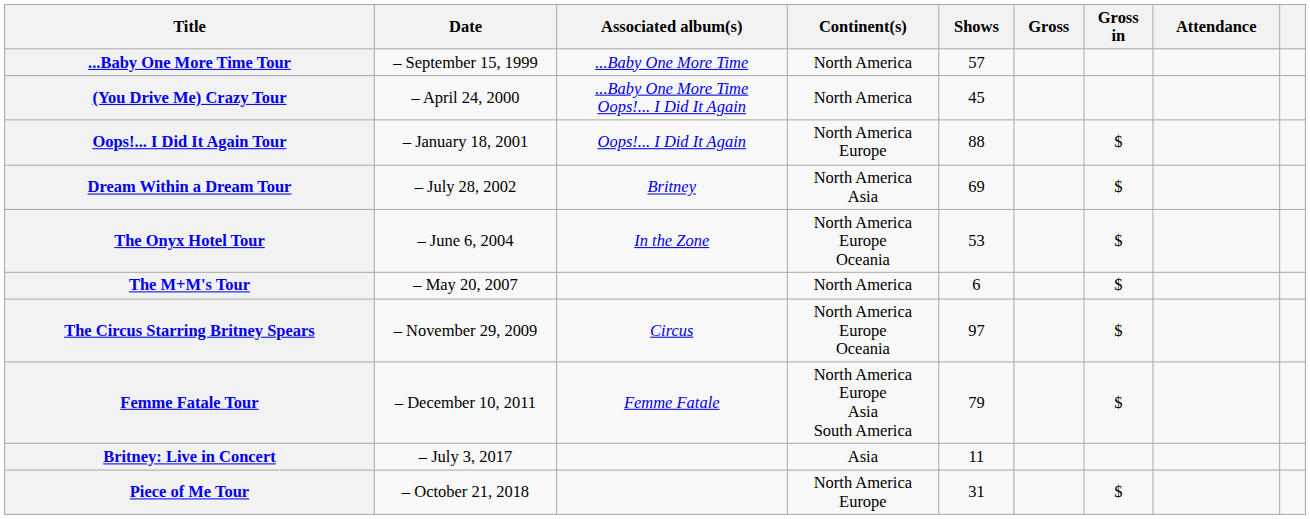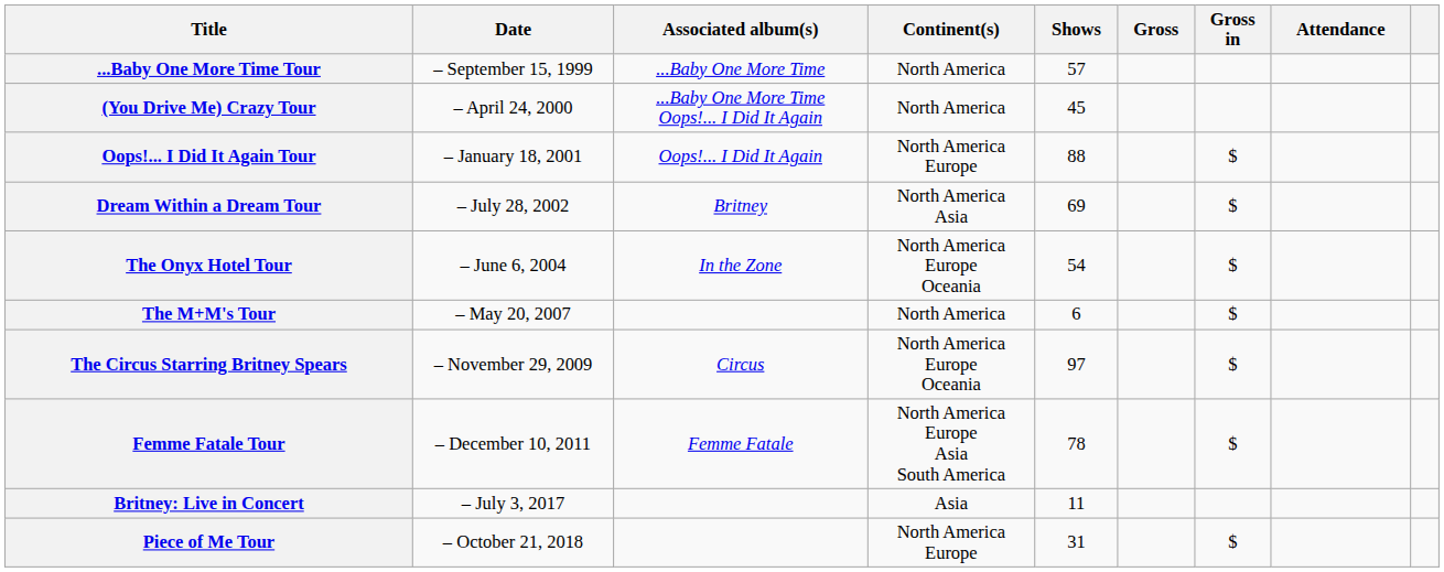 <table class="wikitable sortable plainrowheaders" style="text-align:center;" width=100%>
 <tr>
 <th scope="col">Title</th>
 <th scope="col" width=14%>Date</th>
 <th scope="col">Associated album(s)</th>
 <th scope="col">Continent(s)</th>
 <th scope="col">Shows</th>
 <th scope="col">Gross</th>
 <th scope="col">Gross <br>in </th>
 <th scope="col">Attendance</th>
 <th scope="col" width=2% class="unsortable"></th>
 </tr>
 <tr>
 <th scope="row"><a href='#'>...Baby One More Time Tour</a></th>
 <td> – September 15, 1999</td>
 <td><em><a href='#'>...Baby One More Time</a></em></td>
 <td>North America</td>
 <td>57</td>
 <td></td>
 <td></td>
 <td></td>
 <td><br></td>
 </tr>
 <tr>
 <th scope="row"><a href='#'>(You Drive Me) Crazy Tour</a></th>
 <td> – April 24, 2000</td>
 <td><em><a href='#'>...Baby One More Time</a></em><br><em><a href='#'>Oops!... I Did It Again</a></em></td>
 <td>North America</td>
 <td>45</td>
 <td></td>
 <td></td>
 <td></td>
 <td></td>
 </tr>
 <tr>
 <th scope="row"><a href='#'>Oops!... I Did It Again Tour</a></th>
 <td> – January 18, 2001</td>
 <td><em><a href='#'>Oops!... I Did It Again</a></em></td>
 <td> North America<br>Europe</td>
 <td>88</td>
 <td></td>
 <td>$</td>
 <td></td>
 <td><br></td>
 </tr>
 <tr>
 <th scope="row"><a href='#'>Dream Within a Dream Tour</a></th>
 <td> – July 28, 2002</td>
 <td><em><a href='#'>Britney</a></em></td>
 <td> North America<br>Asia</td>
 <td>69</td>
 <td></td>
 <td>$</td>
 <td></td>
 <td><br></td>
 </tr>
 <tr>
 <th scope="row"><a href='#'>The Onyx Hotel Tour</a></th>
 <td> – June 6, 2004</td>
 <td><em><a href='#'>In the Zone</a></em></td>
 <td> North America<br>Europe<br>Oceania</td>
-<td>53</td>
+<td>54</td>
 <td></td>
 <td>$</td>
 <td></td>
 <td></td>
 </tr>
 <tr>
 <th scope="row"><a href='#'>The M+M's Tour</a></th>
 <td> – May 20, 2007</td>
 <td></td>
 <td>North America</td>
 <td>6</td>
 <td></td>
 <td>$</td>
 <td></td>
 <td><br></td>
 </tr>
 <tr>
 <th scope="row"><a href='#'>The Circus Starring Britney Spears</a></th>
 <td> – November 29, 2009</td>
 <td><em><a href='#'>Circus</a></em></td>
 <td> North America<br>Europe<br>Oceania</td>
 <td>97</td>
 <td></td>
 <td>$</td>
 <td></td>
 <td></td>
 </tr>
 <tr>
 <th scope="row"><a href='#'>Femme Fatale Tour</a></th>
 <td> – December 10, 2011</td>
 <td><em><a href='#'>Femme Fatale</a></em></td>
 <td> North America<br>Europe<br>Asia<br>South America</td>
-<td>79</td>
+<td>78</td>
 <td></td>
 <td>$</td>
 <td></td>
 <td><br><br></td>
 </tr>
 <tr>
 <th scope="row"><a href='#'>Britney: Live in Concert</a></th>
 <td> – July 3, 2017</td>
 <td></td>
 <td>Asia</td>
 <td>11</td>
 <td></td>
 <td></td>
 <td></td>
 <td><br></td>
 </tr>
 <tr>
 <th scope="row"><a href='#'>Piece of Me Tour</a></th>
 <td> – October 21, 2018</td>
 <td></td>
 <td>North America<br>Europe</td>
 <td>31</td>
 <td></td>
 <td>$</td>
 <td></td>
 <td></td>
 </tr>
 </table>
